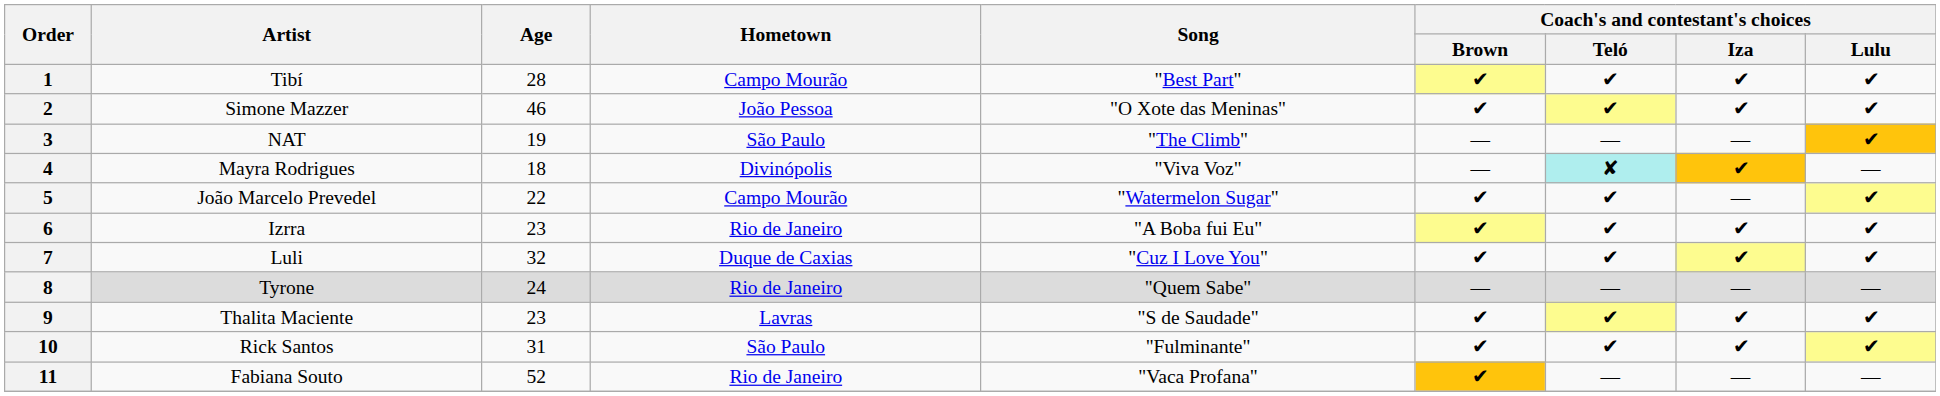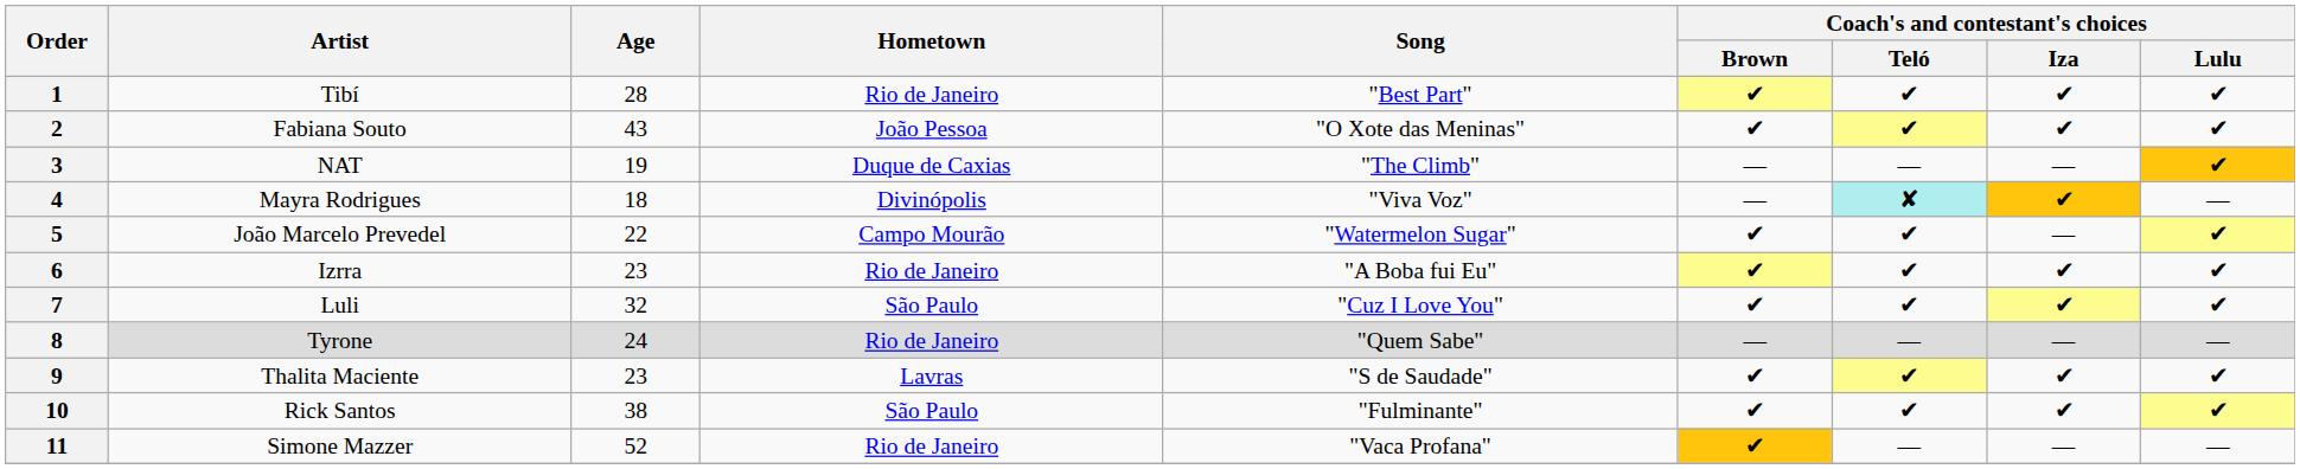 <table class="wikitable" style="text-align:center; line-height:17px; width:100%;">
 <tr>
 <th scope="col" rowspan=2 width="04%">Order</th>
 <th scope="col" rowspan=2 width="18%">Artist</th>
 <th scope="col" rowspan=2 width="05%">Age</th>
 <th scope="col" rowspan=2 width="18%">Hometown</th>
 <th scope="col" rowspan=2 width="20%">Song</th>
 <th scope="col" colspan=4 width="24%">Coach's and contestant's choices</th>
 </tr>
 <tr>
 <th width="6%">Brown</th>
 <th width="6%">Teló</th>
 <th width="6%">Iza</th>
 <th width="6%">Lulu</th>
 </tr>
 <tr>
 <th>1</th>
 <td>Tibí</td>
 <td>28</td>
-<td><a href='#'>Campo Mourão</a></td>
+<td><a href='#'>Rio de Janeiro</a></td>
 <td>"<a href='#'>Best Part</a>"</td>
 <td bgcolor=FDFC8F>✔</td>
 <td>✔</td>
 <td>✔</td>
 <td>✔</td>
 </tr>
 <tr>
 <th>2</th>
-<td>Simone Mazzer</td>
-<td>46</td>
+<td>Fabiana Souto</td>
+<td>43</td>
 <td><a href='#'>João Pessoa</a></td>
 <td>"O Xote das Meninas"</td>
 <td>✔</td>
 <td bgcolor=FDFC8F>✔</td>
 <td>✔</td>
 <td>✔</td>
 </tr>
 <tr>
 <th>3</th>
 <td>NAT</td>
 <td>19</td>
-<td><a href='#'>São Paulo</a></td>
+<td><a href='#'>Duque de Caxias</a></td>
 <td>"<a href='#'>The Climb</a>"</td>
 <td>—</td>
 <td>—</td>
 <td>—</td>
 <td bgcolor=FFC40C>✔</td>
 </tr>
 <tr>
 <th>4</th>
 <td>Mayra Rodrigues </td>
 <td>18</td>
 <td><a href='#'>Divinópolis</a></td>
 <td>"Viva Voz"</td>
 <td>—</td>
 <td bgcolor=afeeee>✘</td>
 <td bgcolor=FFC40C>✔</td>
 <td>—</td>
 </tr>
 <tr>
 <th>5</th>
 <td>João Marcelo Prevedel</td>
 <td>22</td>
 <td><a href='#'>Campo Mourão</a></td>
 <td>"<a href='#'>Watermelon Sugar</a>"</td>
 <td>✔</td>
 <td>✔</td>
 <td>—</td>
 <td bgcolor=FDFC8F>✔</td>
 </tr>
 <tr>
 <th>6</th>
 <td>Izrra</td>
 <td>23</td>
 <td><a href='#'>Rio de Janeiro</a></td>
 <td>"A Boba fui Eu"</td>
 <td bgcolor=FDFC8F>✔</td>
 <td>✔</td>
 <td>✔</td>
 <td>✔</td>
 </tr>
 <tr>
 <th>7</th>
 <td>Luli</td>
 <td>32</td>
-<td><a href='#'>Duque de Caxias</a></td>
+<td><a href='#'>São Paulo</a></td>
 <td>"<a href='#'>Cuz I Love You</a>"</td>
 <td>✔</td>
 <td>✔</td>
 <td bgcolor=FDFC8F>✔</td>
 <td>✔</td>
 </tr>
 <tr bgcolor=DCDCDC>
 <th>8</th>
 <td>Tyrone</td>
 <td>24</td>
 <td><a href='#'>Rio de Janeiro</a></td>
 <td>"Quem Sabe"</td>
 <td>—</td>
 <td>—</td>
 <td>—</td>
 <td>—</td>
 </tr>
 <tr>
 <th>9</th>
 <td>Thalita Maciente</td>
 <td>23</td>
 <td><a href='#'>Lavras</a></td>
 <td>"S de Saudade"</td>
 <td>✔</td>
 <td bgcolor=FDFC8F>✔</td>
 <td>✔</td>
 <td>✔</td>
 </tr>
 <tr>
 <th>10</th>
 <td>Rick Santos</td>
-<td>31</td>
+<td>38</td>
 <td><a href='#'>São Paulo</a></td>
 <td>"Fulminante"</td>
 <td>✔</td>
 <td>✔</td>
 <td>✔</td>
 <td bgcolor=FDFC8F>✔</td>
 </tr>
 <tr>
 <th>11</th>
-<td>Fabiana Souto</td>
+<td>Simone Mazzer</td>
 <td>52</td>
 <td><a href='#'>Rio de Janeiro</a></td>
 <td>"Vaca Profana"</td>
 <td bgcolor=FFC40C>✔</td>
 <td>—</td>
 <td>—</td>
 <td>—</td>
 </tr>
 <tr>
 </tr>
 </table>
